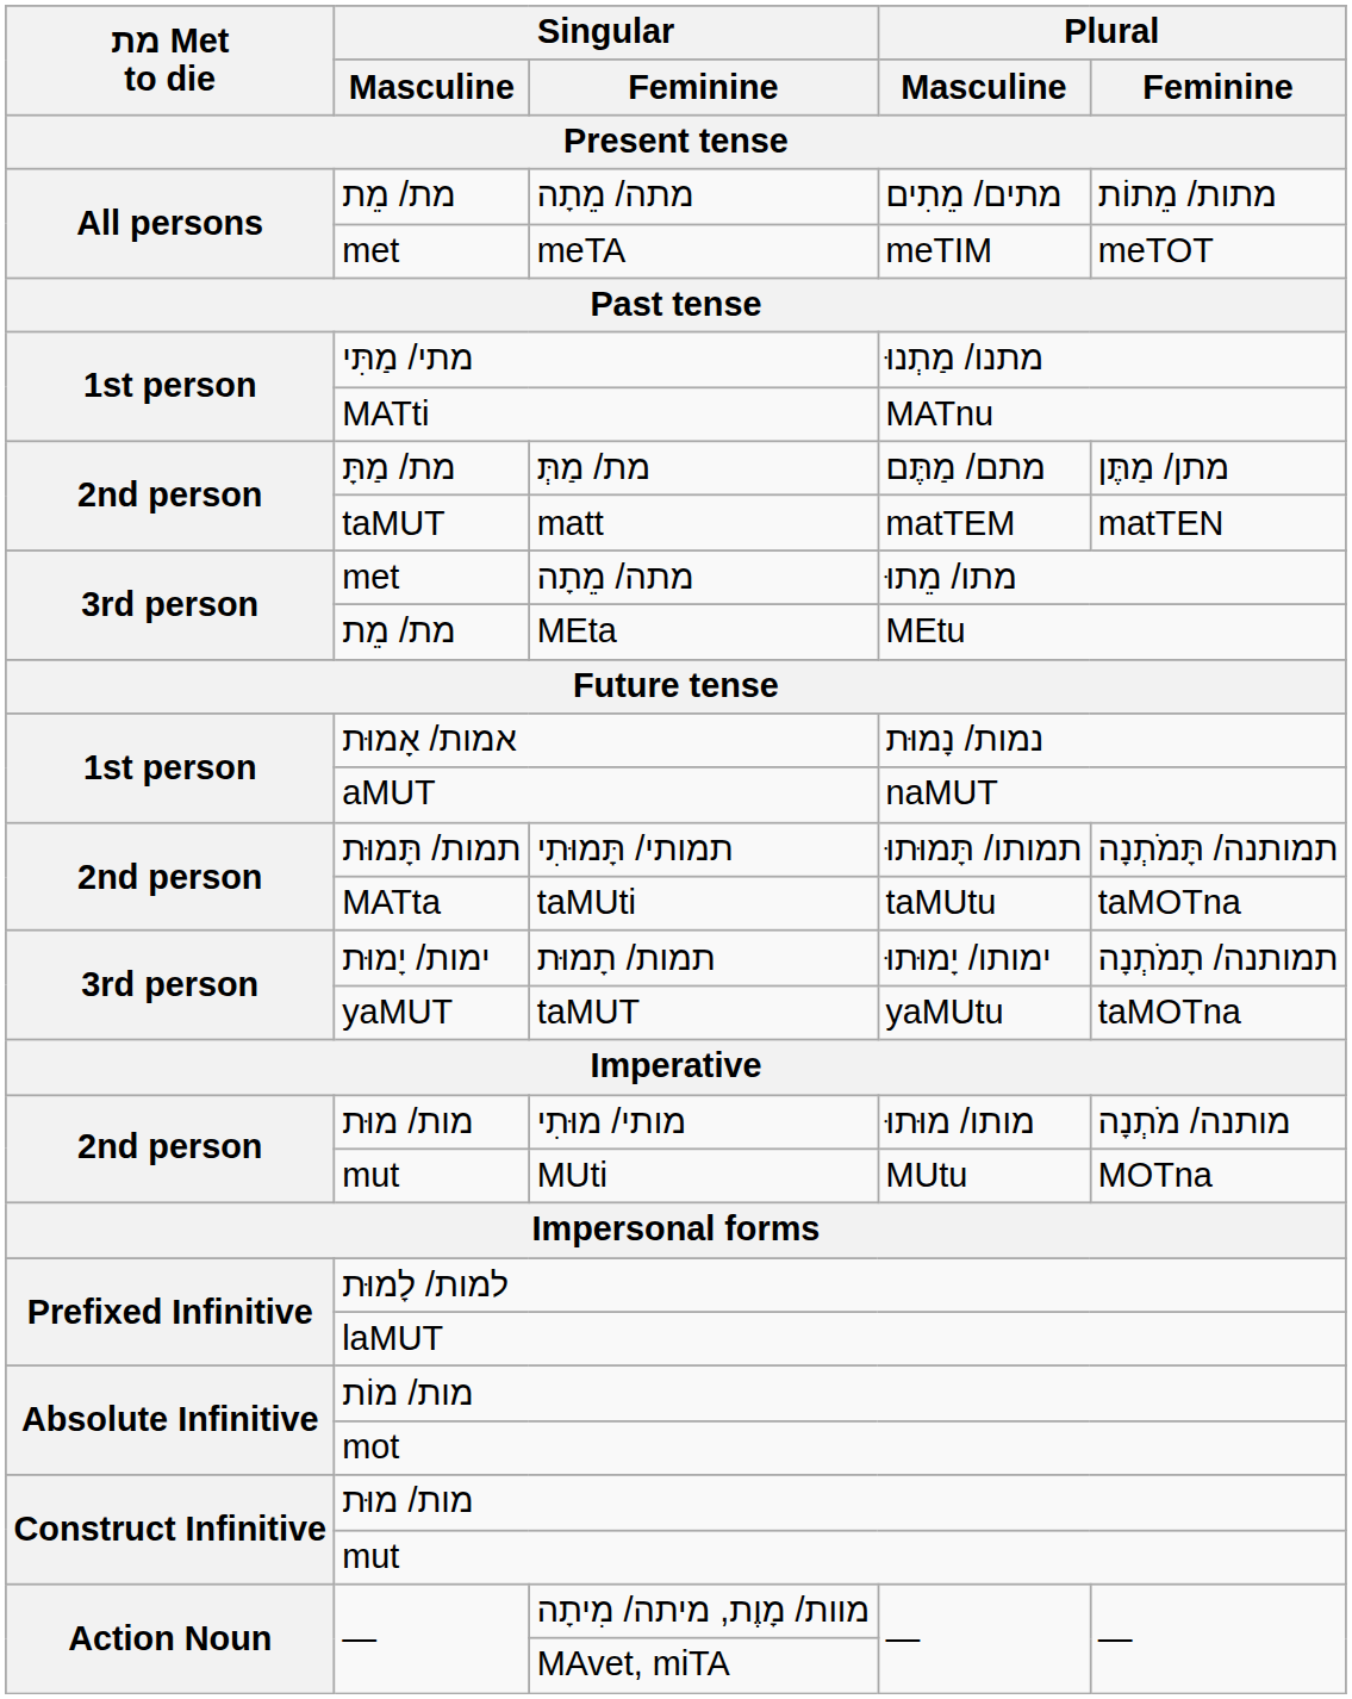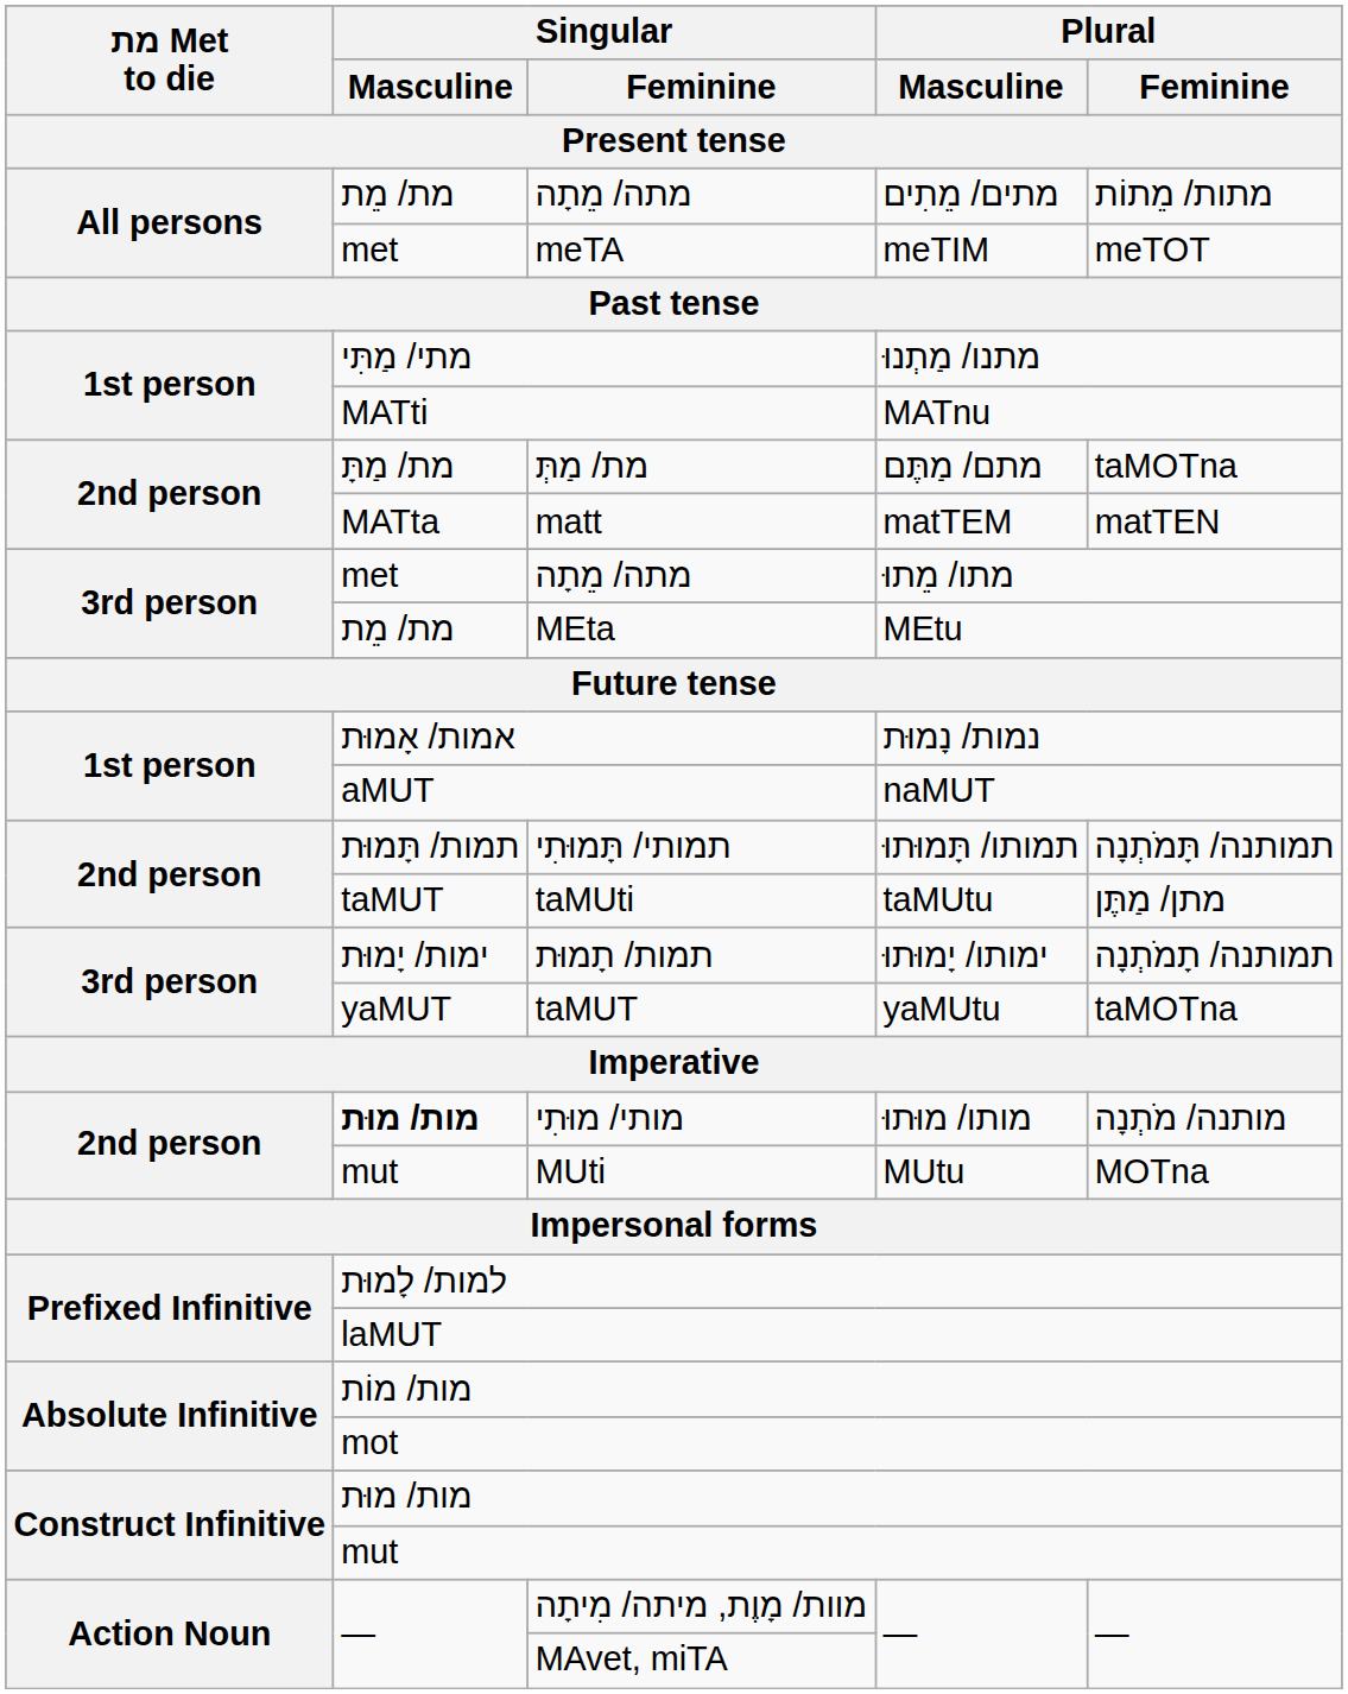 <table class="wikitable mw-collapsible mw-collapsed">
 <tr>
 <th rowspan="2">מת Met<br>to die</th>
 <th colspan="2">Singular</th>
 <th colspan="2">Plural</th>
 </tr>
 <tr>
 <th>Masculine</th>
 <th>Feminine</th>
 <th>Masculine</th>
 <th>Feminine</th>
 </tr>
 <tr>
 <th colspan="5">Present tense</th>
 </tr>
 <tr>
 <th rowspan="2">All persons</th>
 <td>מת/ מֵת</td>
 <td>מתה/ מֵתָה</td>
 <td>מתים/ מֵתִים</td>
 <td>מתות/ מֵתוֹת</td>
 </tr>
 <tr>
 <td>met</td>
 <td>meTA</td>
 <td>meTIM</td>
 <td>meTOT</td>
 </tr>
 <tr>
 <th colspan="5">Past tense</th>
 </tr>
 <tr>
 <th rowspan="2">1st person</th>
 <td colspan="2">מתי/ מַתִּי</td>
 <td colspan="2">מתנו/ מַתְנוּ</td>
 </tr>
 <tr>
 <td colspan="2">MATti</td>
 <td colspan="2">MATnu</td>
 </tr>
 <tr>
 <th rowspan="2">2nd person</th>
 <td>מת/ מַתָּ</td>
 <td>מת/ מַתְּ</td>
 <td>מתם/ מַתֶּם</td>
-<td>מתן/ מַתֶּן</td>
+<td>taMOTna</td>
 </tr>
 <tr>
-<td>taMUT</td>
+<td>MATta</td>
 <td>matt</td>
 <td>matTEM</td>
 <td>matTEN</td>
 </tr>
 <tr>
 <th rowspan="2">3rd person</th>
 <td>met</td>
 <td>מתה/ מֵתָה</td>
 <td colspan="2">מתו/ מֵתוּ</td>
 </tr>
 <tr>
 <td>מת/ מֵת</td>
 <td>MEta</td>
 <td colspan="2">MEtu</td>
 </tr>
 <tr>
 <th colspan="5">Future tense</th>
 </tr>
 <tr>
 <th rowspan="2">1st person</th>
 <td colspan="2">אמות/ אָמוּת</td>
 <td colspan="2">נמות/ נָמוּת</td>
 </tr>
 <tr>
 <td colspan="2">aMUT</td>
 <td colspan="2">naMUT</td>
 </tr>
 <tr>
 <th rowspan="2">2nd person</th>
 <td>תמות/ תָּמוּת</td>
 <td>תמותי/ תָּמוּתִי</td>
 <td>תמותו/ תָּמוּתוּ</td>
 <td>תמותנה/ תָּמֹתְנָה</td>
 </tr>
 <tr>
-<td>MATta</td>
+<td>taMUT</td>
 <td>taMUti</td>
 <td>taMUtu</td>
-<td>taMOTna</td>
+<td>מתן/ מַתֶּן</td>
 </tr>
 <tr>
 <th rowspan="2">3rd person</th>
 <td>ימות/ יָמוּת</td>
 <td>תמות/ תָמוּת</td>
 <td>ימותו/ יָמוּתוּ</td>
 <td>תמותנה/ תָמֹתְנָה</td>
 </tr>
 <tr>
 <td>yaMUT</td>
 <td>taMUT</td>
 <td>yaMUtu</td>
 <td>taMOTna</td>
 </tr>
 <tr>
 <th colspan="5">Imperative</th>
 </tr>
 <tr>
 <th rowspan="2">2nd person</th>
-<td>מות/ מוּת</td>
+<td><strong>מות/ מוּת</strong></td>
 <td>מותי/ מוּתִי</td>
 <td>מותו/ מוּתוּ</td>
 <td>מותנה/ מֹתְנָה</td>
 </tr>
 <tr>
 <td>mut</td>
 <td>MUti</td>
 <td>MUtu</td>
 <td>MOTna</td>
 </tr>
 <tr>
 <th colspan="5">Impersonal forms</th>
 </tr>
 <tr>
 <th rowspan="2">Prefixed Infinitive</th>
 <td colspan="4">למות/ לָמוּת</td>
 </tr>
 <tr>
 <td colspan="4">laMUT</td>
 </tr>
 <tr>
 <th rowspan="2">Absolute Infinitive</th>
 <td colspan="4">מות/ מוֹת</td>
 </tr>
 <tr>
 <td colspan="4">mot</td>
 </tr>
 <tr>
 <th rowspan="2">Construct Infinitive</th>
 <td colspan="4">מות/ מוּת</td>
 </tr>
 <tr>
 <td colspan="4">mut</td>
 </tr>
 <tr>
 <th rowspan="2">Action Noun</th>
 <td rowspan="2">—</td>
 <td>מוות/ מָוֶת, מיתה/ מִיתָה</td>
 <td rowspan="2">—</td>
 <td rowspan="2">—</td>
 </tr>
 <tr>
 <td>MAvet, miTA</td>
 </tr>
 </table>
